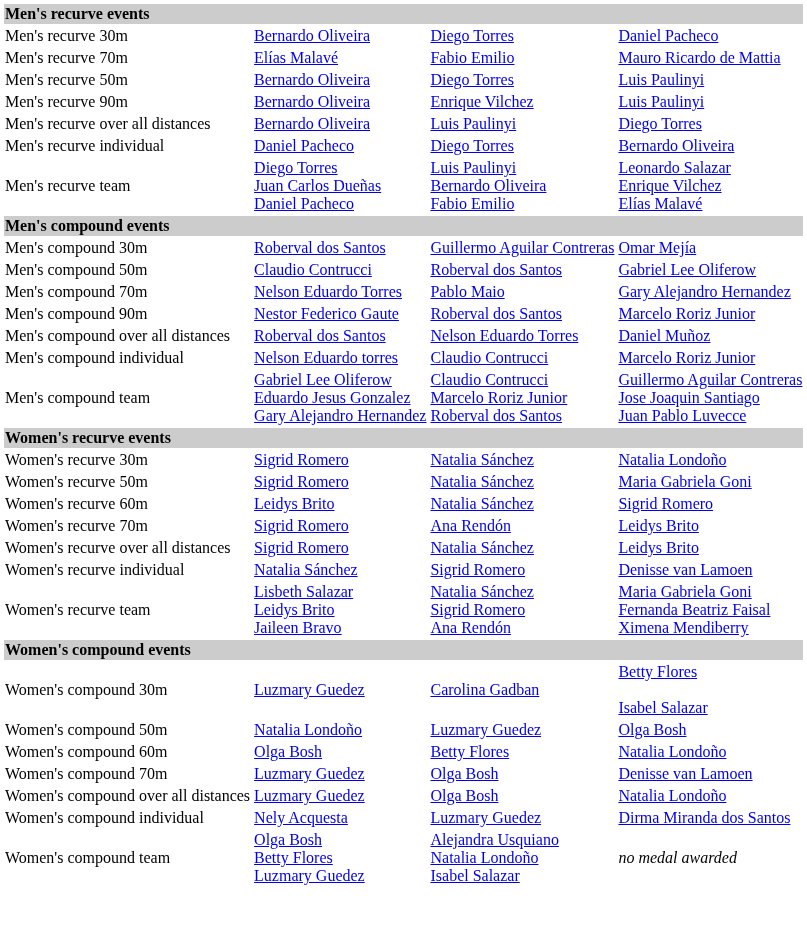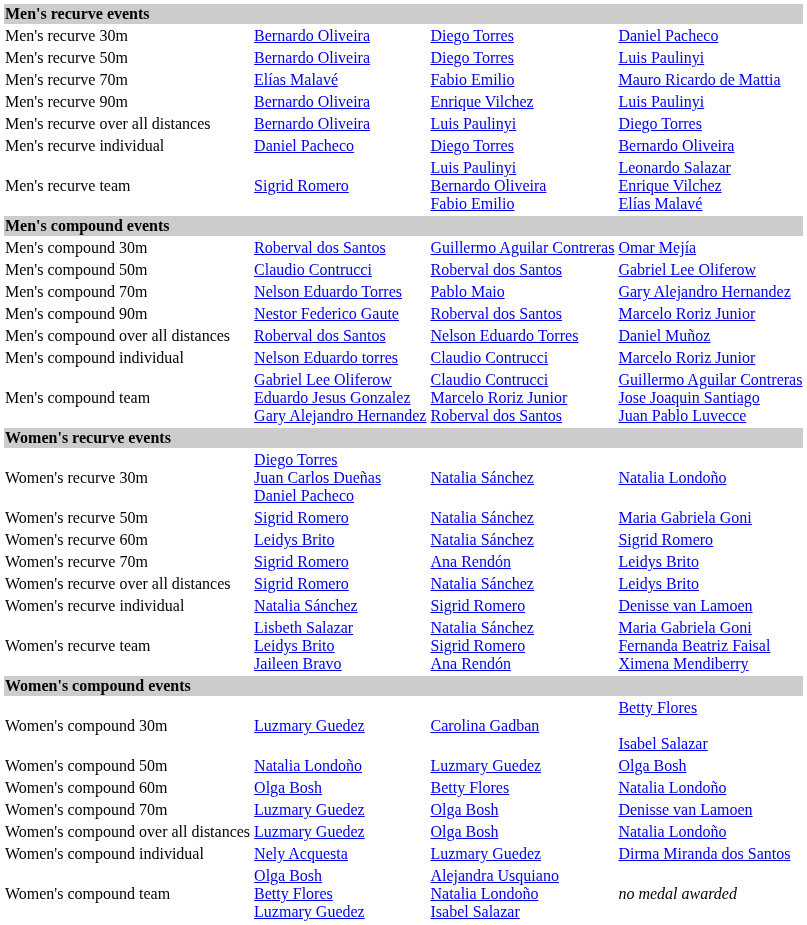 <table>
 <tr bgcolor="#cccccc">
 <td colspan=4><strong>Men's recurve events</strong></td>
 </tr>
 <tr>
 <td>Men's recurve 30m<br></td>
 <td><a href='#'>Bernardo Oliveira</a><br><em></em></td>
 <td><a href='#'>Diego Torres</a><br><em></em></td>
 <td><a href='#'>Daniel Pacheco</a><br><em></em></td>
 </tr>
 <tr>
+<td>Men's recurve 50m<br></td>
+<td><a href='#'>Bernardo Oliveira</a><br><em></em></td>
+<td><a href='#'>Diego Torres</a><br><em></em></td>
+<td><a href='#'>Luis Paulinyi</a><br><em></em></td>
+</tr>
+<tr>
 <td>Men's recurve 70m<br></td>
 <td><a href='#'>Elías Malavé</a><br><em></em></td>
 <td><a href='#'>Fabio Emilio</a><br><em></em></td>
 <td><a href='#'>Mauro Ricardo de Mattia</a><br><em></em></td>
-</tr>
-<tr>
-<td>Men's recurve 50m<br></td>
-<td><a href='#'>Bernardo Oliveira</a><br><em></em></td>
-<td><a href='#'>Diego Torres</a><br><em></em></td>
-<td><a href='#'>Luis Paulinyi</a><br><em></em></td>
 </tr>
 <tr>
 <td>Men's recurve 90m<br></td>
 <td><a href='#'>Bernardo Oliveira</a><br><em></em></td>
 <td><a href='#'>Enrique Vilchez</a><br><em></em></td>
 <td><a href='#'>Luis Paulinyi</a><br><em></em></td>
 </tr>
 <tr>
 <td>Men's recurve over all distances<br></td>
 <td><a href='#'>Bernardo Oliveira</a><br><em></em></td>
 <td><a href='#'>Luis Paulinyi</a><br><em></em></td>
 <td><a href='#'>Diego Torres</a><br><em></em></td>
 </tr>
 <tr>
 <td>Men's recurve individual<br></td>
 <td><a href='#'>Daniel Pacheco</a><br><em></em></td>
 <td><a href='#'>Diego Torres</a><br><em></em></td>
 <td><a href='#'>Bernardo Oliveira</a><br><em></em></td>
 </tr>
 <tr>
 <td>Men's recurve team<br></td>
-<td><a href='#'>Diego Torres</a><br><a href='#'>Juan Carlos Dueñas</a><br><a href='#'>Daniel Pacheco</a><br><em></em></td>
+<td><a href='#'>Sigrid Romero</a><br><em></em></td>
 <td><a href='#'>Luis Paulinyi</a><br><a href='#'>Bernardo Oliveira</a><br><a href='#'>Fabio Emilio</a><br><em></em></td>
 <td><a href='#'>Leonardo Salazar</a><br><a href='#'>Enrique Vilchez</a><br><a href='#'>Elías Malavé</a><br><em></em></td>
 </tr>
 <tr bgcolor="#cccccc">
 <td colspan=4><strong>Men's compound events</strong></td>
 </tr>
 <tr>
 <td>Men's compound 30m<br></td>
 <td><a href='#'>Roberval dos Santos</a><br><em></em></td>
 <td><a href='#'>Guillermo Aguilar Contreras</a><br><em></em></td>
 <td><a href='#'>Omar Mejía</a><br><em></em></td>
 </tr>
 <tr>
 <td>Men's compound 50m<br></td>
 <td><a href='#'>Claudio Contrucci</a><br><em></em></td>
 <td><a href='#'>Roberval dos Santos</a><br><em></em></td>
 <td><a href='#'>Gabriel Lee Oliferow</a><br><em></em></td>
 </tr>
 <tr>
 <td>Men's compound 70m<br></td>
 <td><a href='#'>Nelson Eduardo Torres</a><br><em></em></td>
 <td><a href='#'>Pablo Maio</a><br><em></em></td>
 <td><a href='#'>Gary Alejandro Hernandez</a><br><em></em></td>
 </tr>
 <tr>
 <td>Men's compound 90m<br></td>
 <td><a href='#'>Nestor Federico Gaute</a><br><em></em></td>
 <td><a href='#'>Roberval dos Santos</a><br><em></em></td>
 <td><a href='#'>Marcelo Roriz Junior</a><br><em></em></td>
 </tr>
 <tr>
 <td>Men's compound over all distances<br></td>
 <td><a href='#'>Roberval dos Santos</a><br><em></em></td>
 <td><a href='#'>Nelson Eduardo Torres</a><br><em></em></td>
 <td><a href='#'>Daniel Muñoz</a><br><em></em></td>
 </tr>
 <tr>
 <td>Men's compound individual<br></td>
 <td><a href='#'>Nelson Eduardo torres</a><br><em></em></td>
 <td><a href='#'>Claudio Contrucci</a><br><em></em></td>
 <td><a href='#'>Marcelo Roriz Junior</a><br><em></em></td>
 </tr>
 <tr>
 <td>Men's compound team<br></td>
 <td><a href='#'>Gabriel Lee Oliferow</a><br><a href='#'>Eduardo Jesus Gonzalez</a><br><a href='#'>Gary Alejandro Hernandez</a><br><em></em></td>
 <td><a href='#'>Claudio Contrucci</a><br><a href='#'>Marcelo Roriz Junior</a><br><a href='#'>Roberval dos Santos</a><br><em></em></td>
 <td><a href='#'>Guillermo Aguilar Contreras</a><br><a href='#'>Jose Joaquin Santiago</a><br><a href='#'>Juan Pablo Luvecce</a><br><em></em></td>
 </tr>
 <tr bgcolor="#cccccc">
 <td colspan=4><strong>Women's recurve events</strong></td>
 </tr>
 <tr>
 <td>Women's recurve 30m<br></td>
-<td><a href='#'>Sigrid Romero</a><br><em></em></td>
+<td><a href='#'>Diego Torres</a><br><a href='#'>Juan Carlos Dueñas</a><br><a href='#'>Daniel Pacheco</a><br><em></em></td>
 <td><a href='#'>Natalia Sánchez</a><br><em></em></td>
 <td><a href='#'>Natalia Londoño</a><br><em></em></td>
 </tr>
 <tr>
 <td>Women's recurve 50m<br></td>
 <td><a href='#'>Sigrid Romero</a><br><em></em></td>
 <td><a href='#'>Natalia Sánchez</a><br><em></em></td>
 <td><a href='#'>Maria Gabriela Goni</a><br><em></em></td>
 </tr>
 <tr>
 <td>Women's recurve 60m<br></td>
 <td><a href='#'>Leidys Brito</a><br><em></em></td>
 <td><a href='#'>Natalia Sánchez</a><br><em></em></td>
 <td><a href='#'>Sigrid Romero</a><br><em></em></td>
 </tr>
 <tr>
 <td>Women's recurve 70m<br></td>
 <td><a href='#'>Sigrid Romero</a><br><em></em></td>
 <td><a href='#'>Ana Rendón</a><br><em></em></td>
 <td><a href='#'>Leidys Brito</a><br><em></em></td>
 </tr>
 <tr>
 <td>Women's recurve over all distances<br></td>
 <td><a href='#'>Sigrid Romero</a><br><em></em></td>
 <td><a href='#'>Natalia Sánchez</a><br><em></em></td>
 <td><a href='#'>Leidys Brito</a><br><em></em></td>
 </tr>
 <tr>
 <td>Women's recurve individual<br></td>
 <td><a href='#'>Natalia Sánchez</a><br><em></em></td>
 <td><a href='#'>Sigrid Romero</a><br><em></em></td>
 <td><a href='#'>Denisse van Lamoen</a><br><em></em></td>
 </tr>
 <tr>
 <td>Women's recurve team<br></td>
 <td><a href='#'>Lisbeth Salazar</a><br><a href='#'>Leidys Brito</a><br><a href='#'>Jaileen Bravo</a><br><em></em></td>
 <td><a href='#'>Natalia Sánchez</a><br><a href='#'>Sigrid Romero</a><br><a href='#'>Ana Rendón</a><br><em></em></td>
 <td><a href='#'>Maria Gabriela Goni</a><br><a href='#'>Fernanda Beatriz Faisal</a><br><a href='#'>Ximena Mendiberry</a><br><em></em></td>
 </tr>
 <tr bgcolor="#cccccc">
 <td colspan=4><strong>Women's compound events</strong></td>
 </tr>
 <tr>
 <td>Women's compound 30m<br></td>
 <td><a href='#'>Luzmary Guedez</a><br><em></em></td>
 <td><a href='#'>Carolina Gadban</a><br><em></em></td>
 <td><a href='#'>Betty Flores</a><br><em></em><br><a href='#'>Isabel Salazar</a><br><em></em></td>
 </tr>
 <tr>
 <td>Women's compound 50m<br></td>
 <td><a href='#'>Natalia Londoño</a><br><em></em></td>
 <td><a href='#'>Luzmary Guedez</a><br><em></em></td>
 <td><a href='#'>Olga Bosh</a><br><em></em></td>
 </tr>
 <tr>
 <td>Women's compound 60m<br></td>
 <td><a href='#'>Olga Bosh</a><br><em></em></td>
 <td><a href='#'>Betty Flores</a><br><em></em></td>
 <td><a href='#'>Natalia Londoño</a><br><em></em></td>
 </tr>
 <tr>
 <td>Women's compound 70m<br></td>
 <td><a href='#'>Luzmary Guedez</a><br><em></em></td>
 <td><a href='#'>Olga Bosh</a><br><em></em></td>
 <td><a href='#'>Denisse van Lamoen</a><br><em></em></td>
 </tr>
 <tr>
 <td>Women's compound over all distances<br></td>
 <td><a href='#'>Luzmary Guedez</a><br><em></em></td>
 <td><a href='#'>Olga Bosh</a><br><em></em></td>
 <td><a href='#'>Natalia Londoño</a><br><em></em></td>
 </tr>
 <tr>
 <td>Women's compound individual<br></td>
 <td><a href='#'>Nely Acquesta</a><br><em></em></td>
 <td><a href='#'>Luzmary Guedez</a><br><em></em></td>
 <td><a href='#'>Dirma Miranda dos Santos</a><br><em></em></td>
 </tr>
 <tr>
 <td>Women's compound team<br></td>
 <td><a href='#'>Olga Bosh</a><br><a href='#'>Betty Flores</a><br><a href='#'>Luzmary Guedez</a><br><em></em></td>
 <td><a href='#'>Alejandra Usquiano</a><br><a href='#'>Natalia Londoño</a><br><a href='#'>Isabel Salazar</a><br><em></em></td>
 <td><em>no medal awarded</em></td>
 </tr>
 </table>
